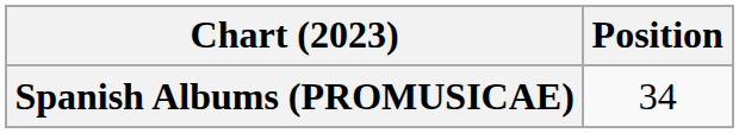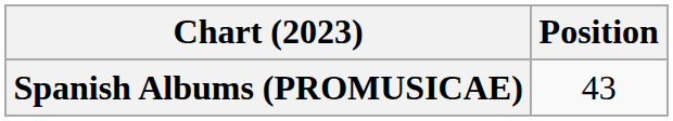 <table class="wikitable sortable plainrowheaders" style="text-align:center">
 <tr>
 <th scope="col">Chart (2023)</th>
 <th scope="col">Position</th>
 </tr>
 <tr>
 <th scope="row">Spanish Albums (PROMUSICAE)</th>
-<td>34</td>
+<td>43</td>
 </tr>
 </table>
